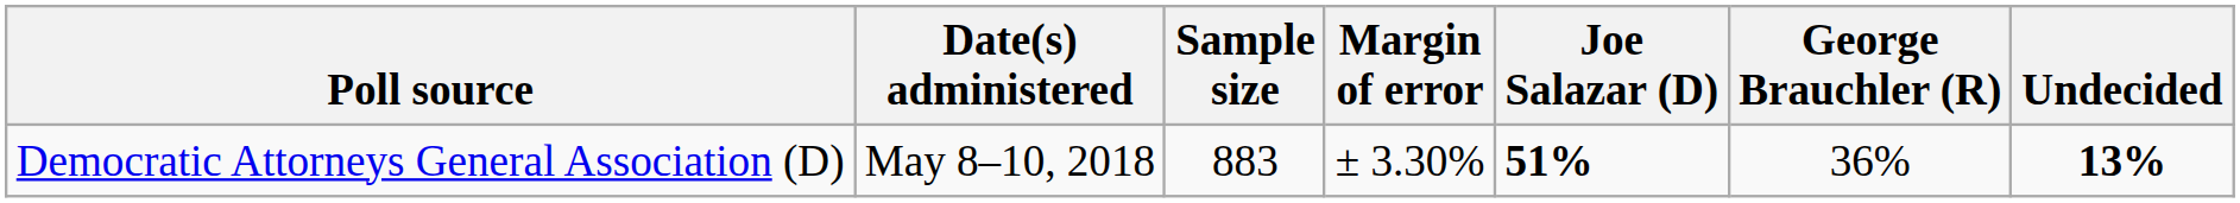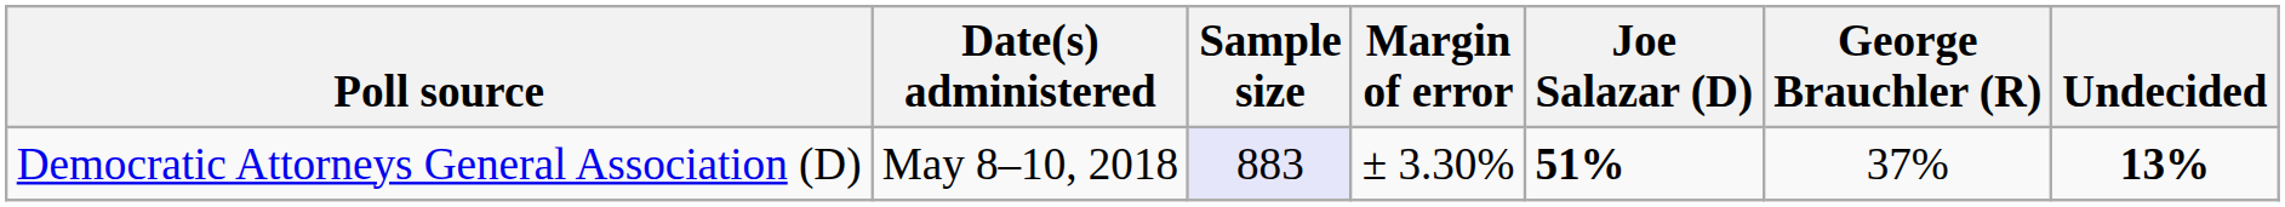 <table class="wikitable">
 <tr valign= bottom>
 <th>Poll source</th>
 <th>Date(s)<br>administered</th>
 <th>Sample<br>size</th>
 <th>Margin<br>of error</th>
 <th>Joe<br>Salazar (D)</th>
 <th>George<br>Brauchler (R)</th>
 <th>Undecided</th>
 </tr>
 <tr>
 <td><a href='#'>Democratic Attorneys General Association</a> (D)</td>
 <td align=center>May 8–10, 2018</td>
-<td align=center>883</td>
+<td align=center style="background: lavender;">883</td>
 <td align=center>± 3.30%</td>
 <td><strong>51%</strong></td>
-<td align=center>36%</td>
+<td align=center>37%</td>
 <td align=center><strong>13%</strong></td>
 </tr>
 </table>
